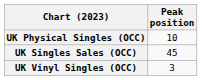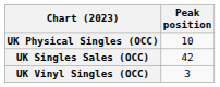 <table class="wikitable sortable plainrowheaders" style="text-align:center;">
 <tr>
 <th scope="col">Chart (2023)</th>
 <th scope="col">Peak<br>position</th>
 </tr>
 <tr>
 <th scope="row">UK Physical Singles (OCC)</th>
 <td>10</td>
 </tr>
 <tr>
 <th scope="row">UK Singles Sales (OCC)</th>
-<td>45</td>
+<td>42</td>
 </tr>
 <tr>
 <th scope="row">UK Vinyl Singles (OCC)</th>
 <td>3</td>
 </tr>
 </table>
